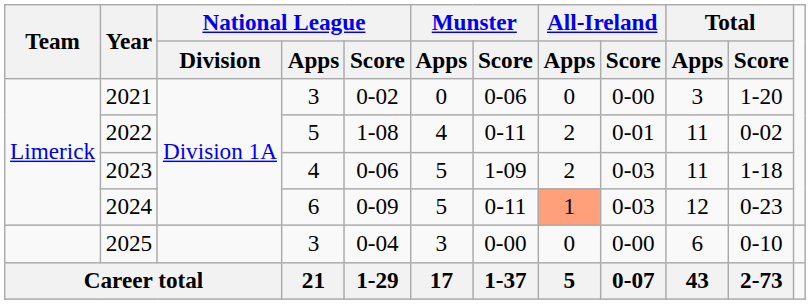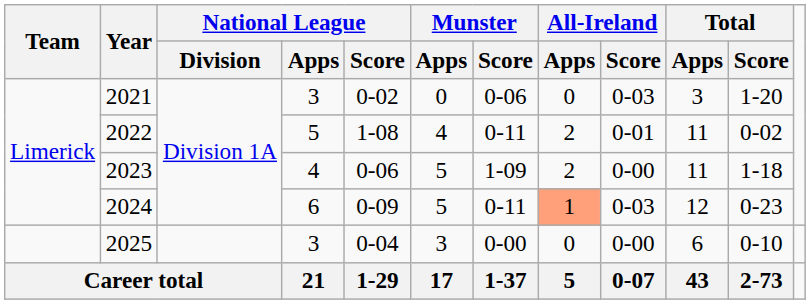 <table class="wikitable" style="text-align:center">
 <tr>
 <th rowspan="2">Team</th>
 <th rowspan="2">Year</th>
 <th colspan="3"><a href='#'>National League</a></th>
 <th colspan="2"><a href='#'>Munster</a></th>
 <th colspan="2"><a href='#'>All-Ireland</a></th>
 <th colspan="2">Total</th>
 </tr>
 <tr>
 <th>Division</th>
 <th>Apps</th>
 <th>Score</th>
 <th>Apps</th>
 <th>Score</th>
 <th>Apps</th>
 <th>Score</th>
 <th>Apps</th>
 <th>Score</th>
 </tr>
 <tr>
 <td rowspan="4"><a href='#'>Limerick</a></td>
 <td>2021</td>
 <td rowspan="4"><a href='#'>Division 1A</a></td>
 <td>3</td>
 <td>0-02</td>
 <td>0</td>
 <td>0-06</td>
 <td>0</td>
-<td>0-00</td>
+<td>0-03</td>
 <td>3</td>
 <td>1-20</td>
 </tr>
 <tr>
 <td>2022</td>
 <td>5</td>
 <td>1-08</td>
 <td>4</td>
 <td>0-11</td>
 <td>2</td>
 <td>0-01</td>
 <td>11</td>
 <td>0-02</td>
 </tr>
 <tr>
 <td>2023</td>
 <td>4</td>
 <td>0-06</td>
 <td>5</td>
 <td>1-09</td>
 <td>2</td>
-<td>0-03</td>
+<td>0-00</td>
 <td>11</td>
 <td>1-18</td>
 </tr>
 <tr>
 <td>2024</td>
 <td>6</td>
 <td>0-09</td>
 <td>5</td>
 <td>0-11</td>
 <td style="background: lightsalmon;">1</td>
 <td>0-03</td>
 <td>12</td>
 <td>0-23</td>
 </tr>
 <tr>
 <td></td>
 <td>2025</td>
 <td></td>
 <td>3</td>
 <td>0-04</td>
 <td>3</td>
 <td>0-00</td>
 <td>0</td>
 <td>0-00</td>
 <td>6</td>
 <td>0-10</td>
 <td></td>
 </tr>
 <tr>
 <th colspan="3">Career total</th>
 <th>21</th>
 <th>1-29</th>
 <th>17</th>
 <th>1-37</th>
 <th>5</th>
 <th>0-07</th>
 <th>43</th>
 <th>2-73</th>
 </tr>
 </table>
